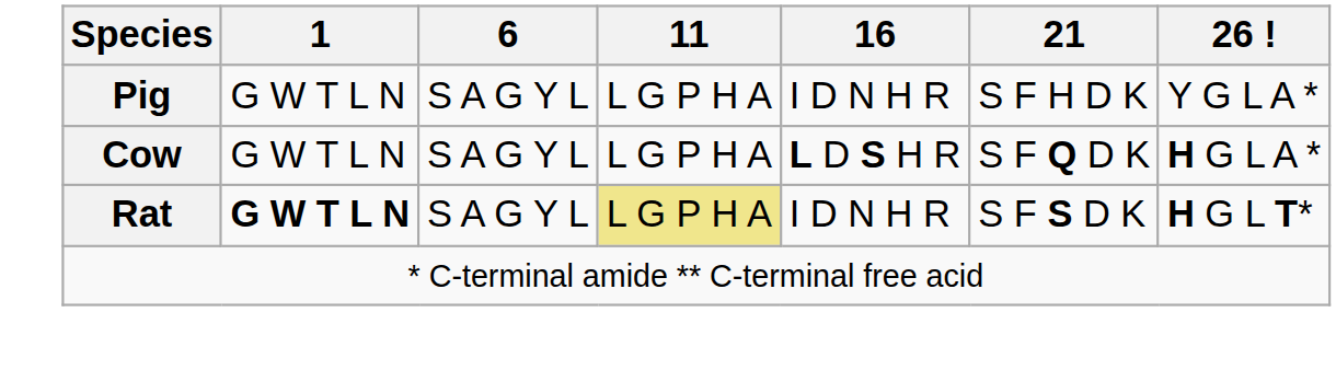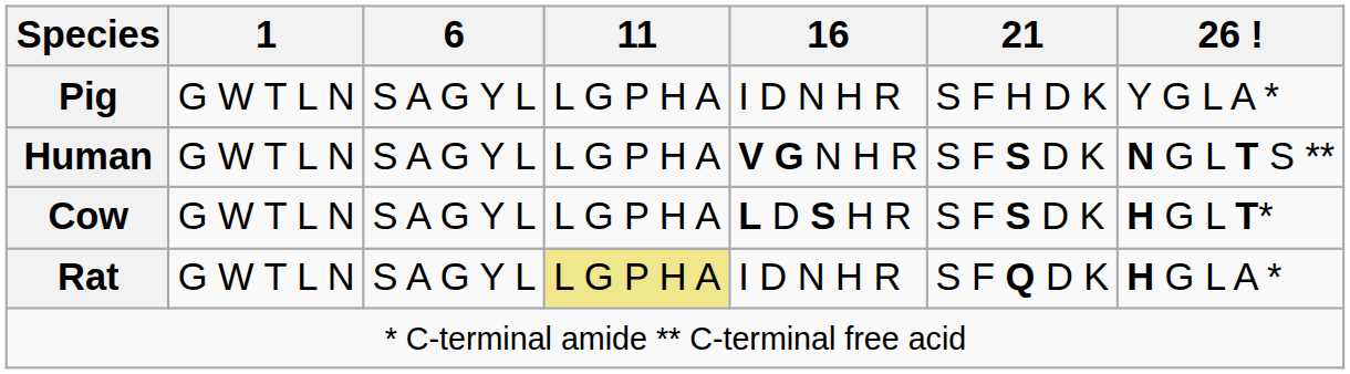 <table class="wikitable" border="1" align="right">
 <tr>
 <th>Species</th>
 <th>1</th>
 <th>6</th>
 <th>11</th>
 <th>16</th>
 <th>21</th>
 <th>26 !</th>
 </tr>
 <tr>
 <th>Pig</th>
 <td>G W T L N</td>
 <td>S A G Y L</td>
 <td>L G P H A</td>
 <td>I D N H R</td>
 <td>S F H D K</td>
 <td>Y G L A *</td>
 </tr>
 <tr>
+<th>Human</th>
+<td>G W T L N</td>
+<td>S A G Y L</td>
+<td>L G P H A</td>
+<td><strong>V</strong> <strong>G</strong> N H R</td>
+<td>S F <strong>S</strong> D K</td>
+<td><strong>N</strong> G L <strong>T</strong> S **</td>
+</tr>
+<tr>
 <th>Cow</th>
 <td>G W T L N</td>
 <td>S A G Y L</td>
 <td>L G P H A</td>
 <td><strong>L</strong> D <strong>S</strong> H R</td>
-<td>S F <strong>Q</strong> D K</td>
-<td><strong>H</strong> G L A *</td>
+<td>S F <strong>S</strong> D K</td>
+<td><strong>H</strong> G L <strong>T</strong>*</td>
 </tr>
 <tr>
 <th>Rat</th>
-<td><strong>G W T L N</strong></td>
+<td>G W T L N</td>
 <td>S A G Y L</td>
 <td style="background: khaki;">L G P H A</td>
 <td>I D N H R</td>
-<td>S F <strong>S</strong> D K</td>
-<td><strong>H</strong> G L <strong>T</strong>*</td>
+<td>S F <strong>Q</strong> D K</td>
+<td><strong>H</strong> G L A *</td>
 </tr>
 <tr>
 <td colspan=7 align=center><small>* C-terminal amide ** C-terminal free acid</small></td>
 </tr>
 </table>
